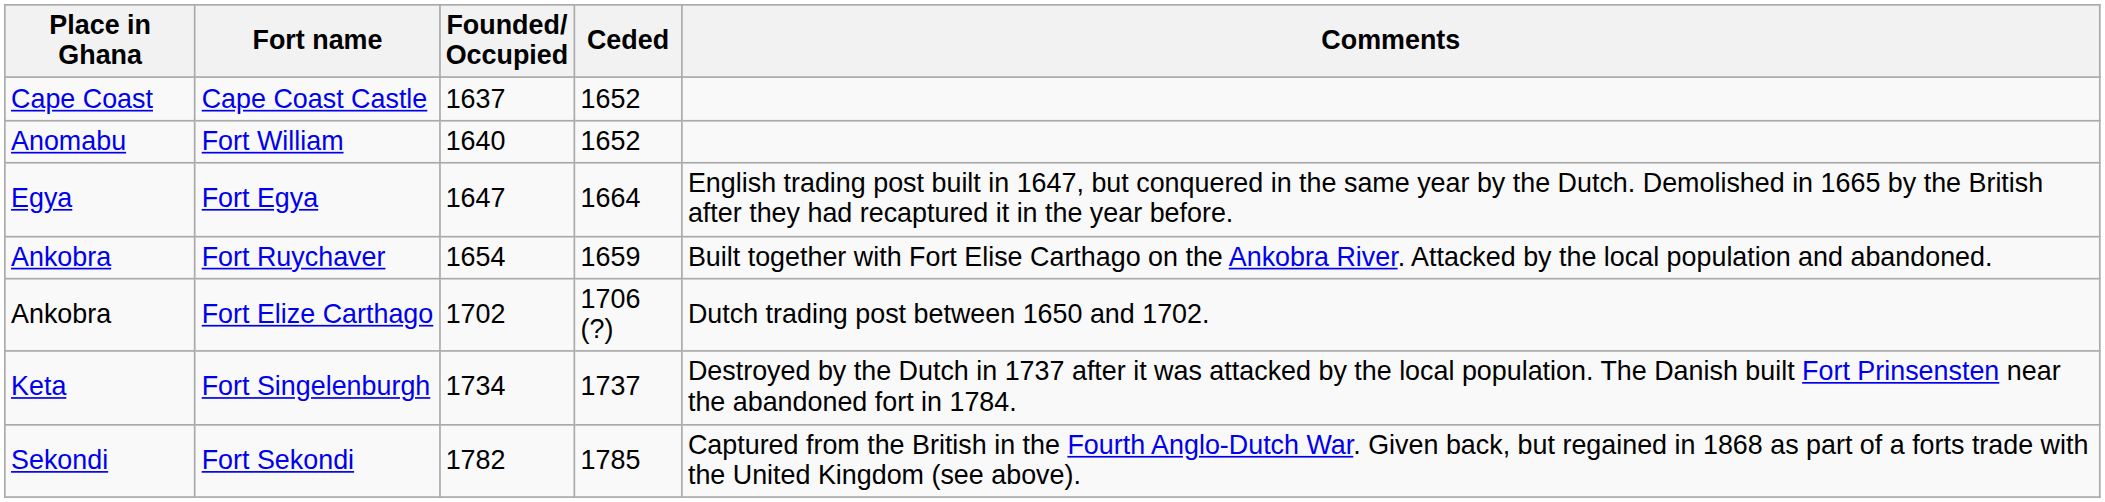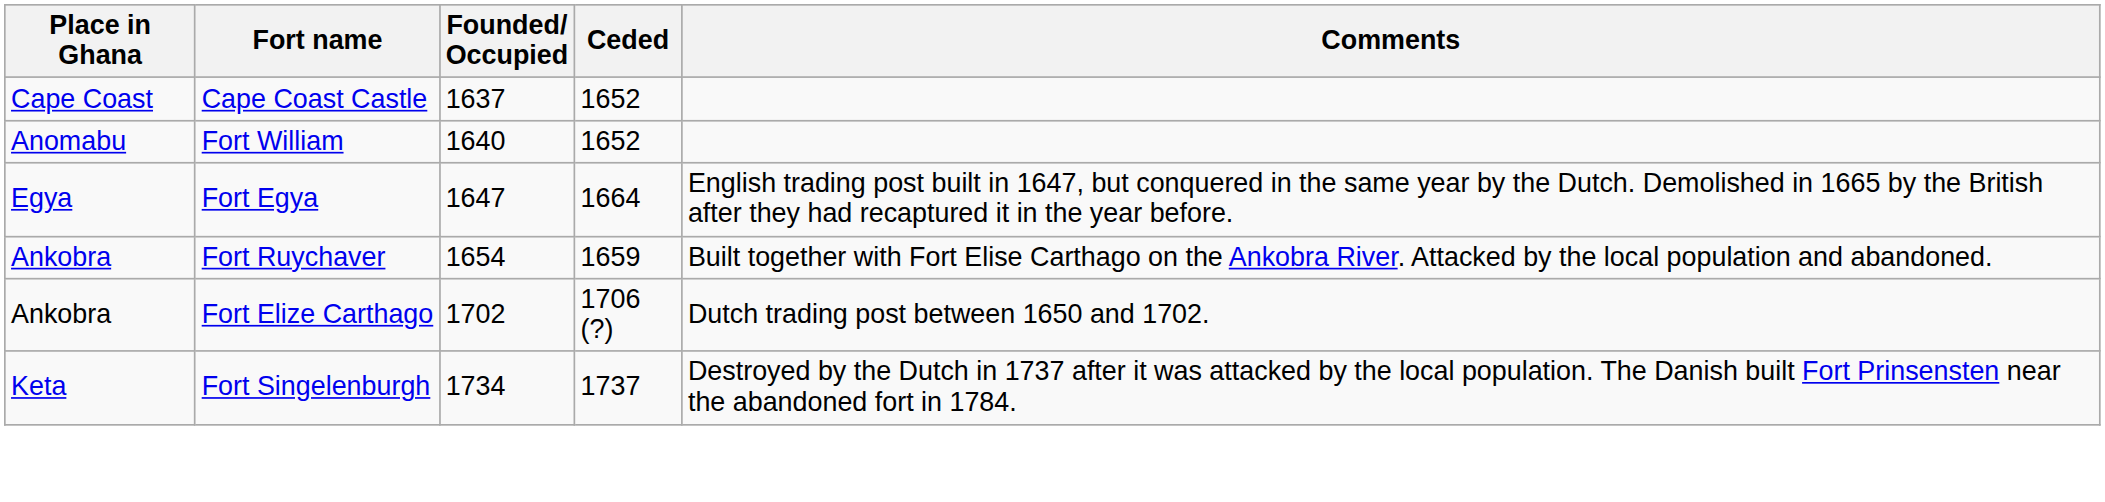 <table class="wikitable sortable">
 <tr>
 <th>Place in Ghana</th>
 <th>Fort name</th>
 <th>Founded/<br>Occupied</th>
 <th>Ceded</th>
 <th>Comments</th>
 </tr>
 <tr -->
 <td><a href='#'>Cape Coast</a></td>
 <td><a href='#'>Cape Coast Castle</a></td>
 <td>1637</td>
 <td>1652</td>
 <td></td>
 </tr>
 <tr -->
 <td><a href='#'>Anomabu</a></td>
 <td><a href='#'>Fort William</a></td>
 <td>1640</td>
 <td>1652</td>
 <td></td>
 </tr>
 <tr -->
 <td><a href='#'>Egya</a></td>
 <td><a href='#'>Fort Egya</a></td>
 <td>1647</td>
 <td>1664</td>
 <td>English trading post built in 1647, but conquered in the same year by the Dutch. Demolished in 1665 by the British after they had recaptured it in the year before.</td>
 </tr>
 <tr -->
 <td><a href='#'>Ankobra</a></td>
 <td><a href='#'>Fort Ruychaver</a></td>
 <td>1654</td>
 <td>1659</td>
 <td>Built together with Fort Elise Carthago on the <a href='#'>Ankobra River</a>. Attacked by the local population and abandoned.</td>
 </tr>
 <tr -->
 <td>Ankobra</td>
 <td><a href='#'>Fort Elize Carthago</a></td>
 <td>1702</td>
 <td>1706 (?)</td>
 <td>Dutch trading post between 1650 and 1702.</td>
 </tr>
 <tr -->
 <td><a href='#'>Keta</a></td>
 <td><a href='#'>Fort Singelenburgh</a></td>
 <td>1734</td>
 <td>1737</td>
 <td>Destroyed by the Dutch in 1737 after it was attacked by the local population. The Danish built <a href='#'>Fort Prinsensten</a> near the abandoned fort in 1784.</td>
 </tr>
-<tr -->
-<td><a href='#'>Sekondi</a></td>
-<td><a href='#'>Fort Sekondi</a></td>
-<td>1782</td>
-<td>1785</td>
-<td>Captured from the British in the <a href='#'>Fourth Anglo-Dutch War</a>. Given back, but regained in 1868 as part of a forts trade with the United Kingdom (see above).</td>
-</tr>
 </table>
